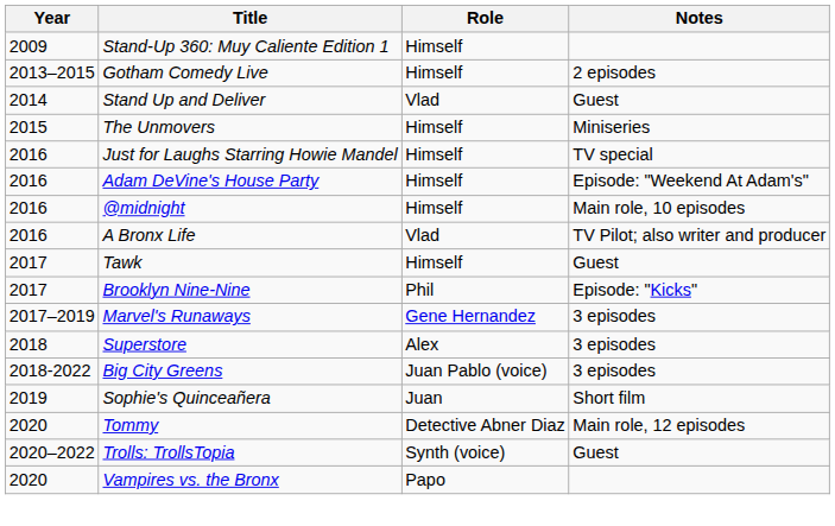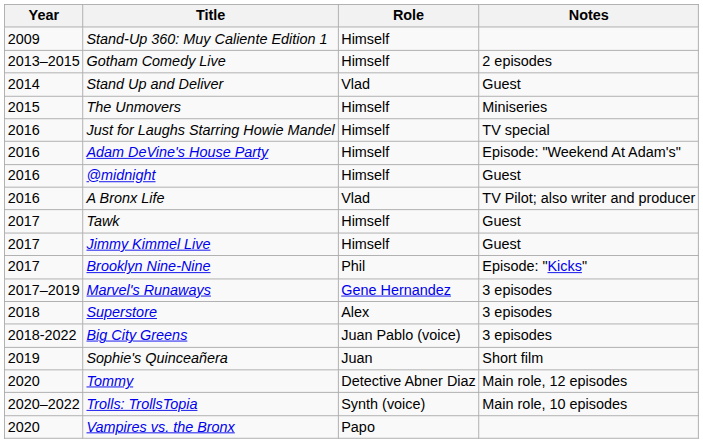 <table class="wikitable sortable">
 <tr>
 <th>Year</th>
 <th>Title</th>
 <th>Role</th>
 <th class="unsortable">Notes</th>
 </tr>
 <tr>
 <td>2009</td>
 <td><em>Stand-Up 360: Muy Caliente Edition 1</em></td>
 <td>Himself</td>
 <td></td>
 </tr>
 <tr>
 <td>2013–2015</td>
 <td><em>Gotham Comedy Live</em></td>
 <td>Himself</td>
 <td>2 episodes</td>
 </tr>
 <tr>
 <td>2014</td>
 <td><em>Stand Up and Deliver</em></td>
 <td>Vlad</td>
 <td>Guest</td>
 </tr>
 <tr>
 <td>2015</td>
 <td><em>The Unmovers</em></td>
 <td>Himself</td>
 <td>Miniseries</td>
 </tr>
 <tr>
 <td>2016</td>
 <td><em>Just for Laughs Starring Howie Mandel</em></td>
 <td>Himself</td>
 <td>TV special</td>
 </tr>
 <tr>
 <td>2016</td>
 <td><em><a href='#'>Adam DeVine's House Party</a></em></td>
 <td>Himself</td>
 <td>Episode: "Weekend At Adam's"</td>
 </tr>
 <tr>
 <td>2016</td>
 <td><em><a href='#'>@midnight</a></em></td>
 <td>Himself</td>
-<td>Main role, 10 episodes</td>
+<td>Guest</td>
 </tr>
 <tr>
 <td>2016</td>
 <td><em>A Bronx Life</em></td>
 <td>Vlad</td>
 <td>TV Pilot; also writer and producer</td>
 </tr>
 <tr>
 <td>2017</td>
 <td><em>Tawk</em></td>
+<td>Himself</td>
+<td>Guest</td>
+</tr>
+<tr>
+<td>2017</td>
+<td><em><a href='#'>Jimmy Kimmel Live</a></em></td>
 <td>Himself</td>
 <td>Guest</td>
 </tr>
 <tr>
 <td>2017</td>
 <td><em><a href='#'>Brooklyn Nine-Nine</a></em></td>
 <td>Phil</td>
 <td>Episode: "<a href='#'>Kicks</a>"</td>
 </tr>
 <tr>
 <td>2017–2019</td>
 <td><em><a href='#'>Marvel's Runaways</a></em></td>
 <td><a href='#'>Gene Hernandez</a></td>
 <td>3 episodes</td>
 </tr>
 <tr>
 <td>2018</td>
 <td><em><a href='#'>Superstore</a></em></td>
 <td>Alex</td>
 <td>3 episodes</td>
 </tr>
 <tr>
 <td>2018-2022</td>
 <td><em><a href='#'>Big City Greens</a></em></td>
 <td>Juan Pablo (voice)</td>
 <td>3 episodes</td>
 </tr>
 <tr>
 <td>2019</td>
 <td><em>Sophie's Quinceañera</em></td>
 <td>Juan</td>
 <td>Short film</td>
 </tr>
 <tr>
 <td>2020</td>
 <td><em><a href='#'>Tommy</a></em></td>
 <td>Detective Abner Diaz</td>
 <td>Main role, 12 episodes</td>
 </tr>
 <tr>
 <td>2020–2022</td>
 <td><em><a href='#'>Trolls: TrollsTopia</a></em></td>
 <td>Synth (voice)</td>
-<td>Guest</td>
+<td>Main role, 10 episodes</td>
 </tr>
 <tr>
 <td>2020</td>
 <td><em><a href='#'>Vampires vs. the Bronx</a></em></td>
 <td>Papo</td>
 <td></td>
 </tr>
 </table>
